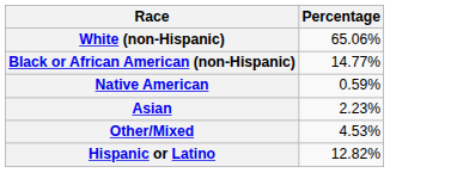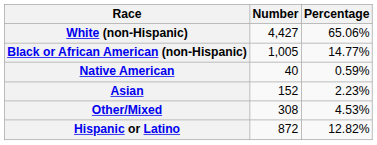 <table class="wikitable" style="text-align:right">
 <tr>
 <th scope="col">Race</th>
+<th scope="col">Number</th>
 <th scope="col">Percentage</th>
 </tr>
 <tr>
 <th scope="row"><a href='#'>White</a> (non-Hispanic)</th>
+<td>4,427</td>
 <td>65.06%</td>
 </tr>
 <tr>
 <th scope="row"><a href='#'>Black or African American</a> (non-Hispanic)</th>
+<td>1,005</td>
 <td>14.77%</td>
 </tr>
 <tr>
 <th scope="row"><a href='#'>Native American</a></th>
+<td>40</td>
 <td>0.59%</td>
 </tr>
 <tr>
 <th scope="row"><a href='#'>Asian</a></th>
+<td>152</td>
 <td>2.23%</td>
 </tr>
 <tr>
 <th scope="row"><a href='#'>Other/Mixed</a></th>
+<td>308</td>
 <td>4.53%</td>
 </tr>
 <tr>
 <th scope="row"><a href='#'>Hispanic</a> or <a href='#'>Latino</a></th>
+<td>872</td>
 <td>12.82%</td>
 </tr>
 </table>
